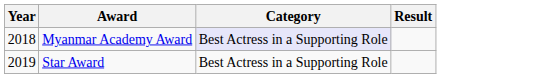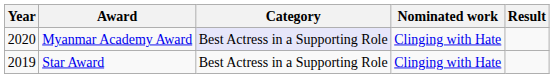 <table class="wikitable" style="font-size: 95%">
 <tr>
 <th>Year</th>
 <th>Award</th>
 <th>Category</th>
+<th>Nominated work</th>
 <th>Result</th>
 </tr>
 <tr>
-<td>2018</td>
+<td>2020</td>
 <td><a href='#'>Myanmar Academy Award</a></td>
 <td style="background: lavender;">Best Actress in a Supporting Role</td>
+<td><a href='#'>Clinging with Hate</a></td>
 <td></td>
 </tr>
 <tr>
 <td>2019</td>
 <td><a href='#'>Star Award</a></td>
 <td>Best Actress in a Supporting Role</td>
+<td><a href='#'>Clinging with Hate</a></td>
 <td></td>
 </tr>
 </table>
